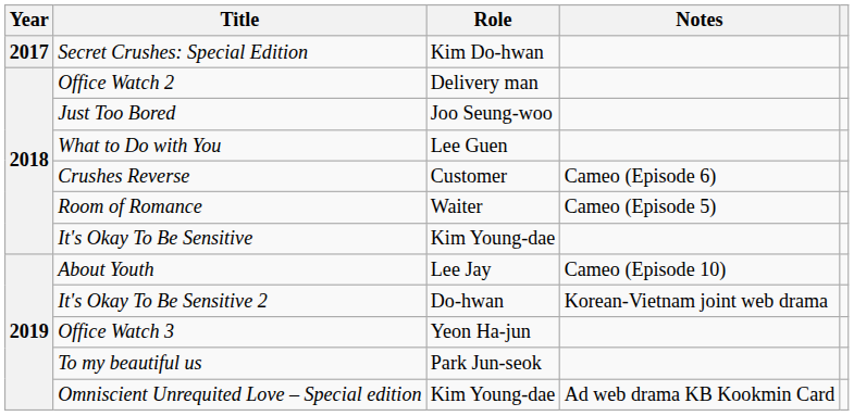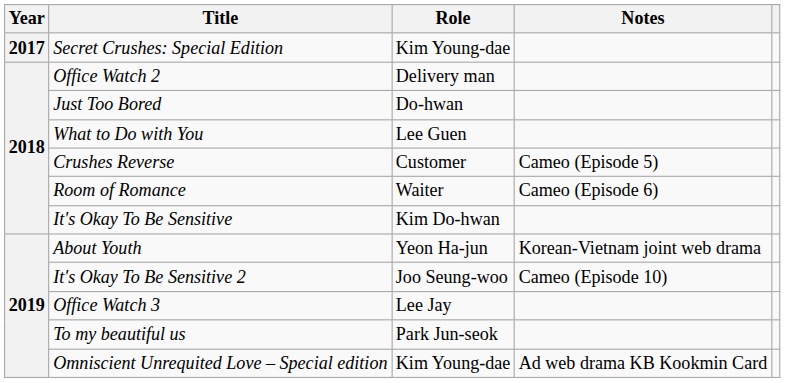 <table class="wikitable plainrowheaders sortable">
 <tr>
 <th scope="col">Year</th>
 <th scope="col">Title</th>
 <th scope="col">Role</th>
 <th scope="col">Notes</th>
 <th scope="col" class="unsortable"></th>
 </tr>
 <tr>
 <th scope="row">2017</th>
 <td><em>Secret Crushes: Special Edition</em></td>
-<td>Kim Do-hwan</td>
+<td>Kim Young-dae</td>
 <td></td>
 <td style="text-align:center"></td>
 </tr>
 <tr>
 <th scope="row" rowspan="6">2018</th>
 <td><em>Office Watch 2</em></td>
 <td>Delivery man</td>
 <td></td>
 <td style="text-align:center"></td>
 </tr>
 <tr>
 <td><em>Just Too Bored</em></td>
-<td>Joo Seung-woo</td>
+<td>Do-hwan</td>
 <td></td>
 <td style="text-align:center"></td>
 </tr>
 <tr>
 <td><em>What to Do with You</em></td>
 <td>Lee Guen</td>
 <td></td>
 <td style="text-align:center"></td>
 </tr>
 <tr>
 <td><em>Crushes Reverse</em></td>
 <td>Customer</td>
-<td>Cameo (Episode 6)</td>
+<td>Cameo (Episode 5)</td>
 <td style="text-align:center"></td>
 </tr>
 <tr>
 <td><em>Room of Romance</em></td>
 <td>Waiter</td>
-<td>Cameo (Episode 5)</td>
+<td>Cameo (Episode 6)</td>
 <td style="text-align:center"></td>
 </tr>
 <tr>
 <td><em>It's Okay To Be Sensitive</em></td>
-<td>Kim Young-dae</td>
+<td>Kim Do-hwan</td>
 <td></td>
 <td style="text-align:center"></td>
 </tr>
 <tr>
 <th scope="row" rowspan="5">2019</th>
 <td><em>About Youth</em></td>
-<td>Lee Jay</td>
+<td>Yeon Ha-jun</td>
+<td>Korean-Vietnam joint web drama</td>
+<td style="text-align:center"></td>
+</tr>
+<tr>
+<td><em>It's Okay To Be Sensitive 2</em></td>
+<td>Joo Seung-woo</td>
 <td>Cameo (Episode 10)</td>
 <td style="text-align:center"></td>
 </tr>
 <tr>
-<td><em>It's Okay To Be Sensitive 2</em></td>
-<td>Do-hwan</td>
-<td>Korean-Vietnam joint web drama</td>
-<td style="text-align:center"></td>
-</tr>
-<tr>
 <td><em>Office Watch 3</em></td>
-<td>Yeon Ha-jun</td>
+<td>Lee Jay</td>
 <td></td>
 <td style="text-align:center"></td>
 </tr>
 <tr>
 <td><em> To my beautiful us</em> </td>
 <td>Park Jun-seok</td>
 <td></td>
 <td style="text-align:center"></td>
 </tr>
 <tr>
 <td><em>Omniscient Unrequited Love – Special edition</em></td>
 <td>Kim Young-dae</td>
 <td>Ad web drama KB Kookmin Card</td>
 <td style="text-align:center"> </td>
 </tr>
 </table>
